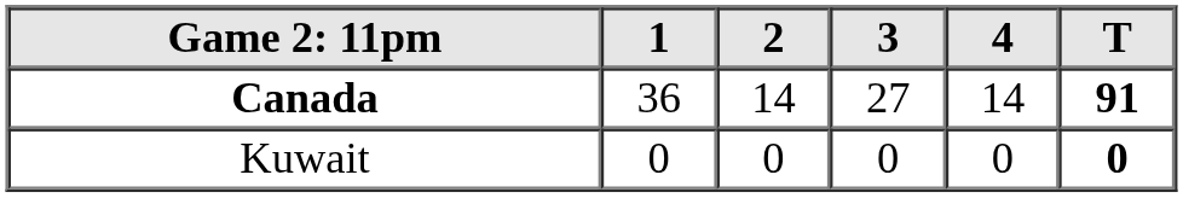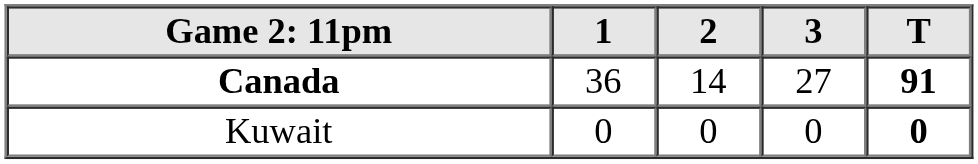 <table border=1 cellspacing=0 width=425 style="margin-left:3em;">
 <tr style="text-align:center; background-color:#e6e6e6;">
 <th>Game 2: 11pm</th>
 <th>1</th>
 <th>2</th>
 <th>3</th>
-<th>4</th>
 <th>T</th>
 </tr>
 <tr style="text-align:center">
 <th> Canada</th>
 <td>36</td>
 <td>14</td>
 <td>27</td>
-<td>14</td>
 <th>91</th>
 </tr>
 <tr style="text-align:center">
 <td> Kuwait</td>
 <td>0</td>
 <td>0</td>
 <td>0</td>
-<td>0</td>
 <th>0</th>
 </tr>
 </table>
